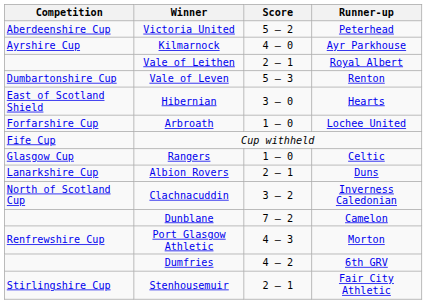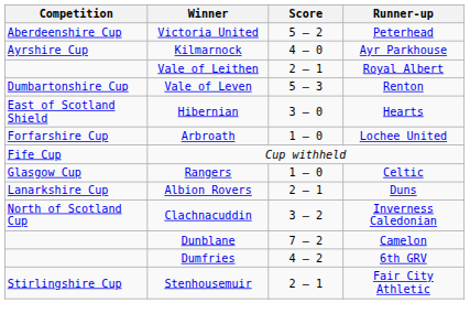 <table class="wikitable" style="text-align: center;">
 <tr>
 <th width=160>Competition</th>
 <th width=135>Winner</th>
 <th width=80>Score</th>
 <th width=135>Runner-up</th>
 </tr>
 <tr>
 <td align=left><a href='#'>Aberdeenshire Cup</a></td>
 <td><a href='#'>Victoria United</a></td>
 <td>5 – 2</td>
 <td><a href='#'>Peterhead</a></td>
 </tr>
 <tr>
 <td align=left><a href='#'>Ayrshire Cup</a></td>
 <td><a href='#'>Kilmarnock</a></td>
 <td>4 – 0</td>
 <td><a href='#'>Ayr Parkhouse</a></td>
 </tr>
 <tr>
 <td align=left></td>
 <td><a href='#'>Vale of Leithen</a></td>
 <td>2 – 1</td>
 <td><a href='#'>Royal Albert</a></td>
 </tr>
 <tr>
 <td align=left><a href='#'>Dumbartonshire Cup</a></td>
 <td><a href='#'>Vale of Leven</a></td>
 <td>5 – 3</td>
 <td><a href='#'>Renton</a></td>
 </tr>
 <tr>
 <td align=left><a href='#'>East of Scotland Shield</a></td>
 <td><a href='#'>Hibernian</a></td>
 <td>3 – 0</td>
 <td><a href='#'>Hearts</a></td>
 </tr>
 <tr>
 <td align=left><a href='#'>Forfarshire Cup</a></td>
 <td><a href='#'>Arbroath</a></td>
 <td>1 – 0</td>
 <td><a href='#'>Lochee United</a></td>
 </tr>
 <tr>
 <td align=left><a href='#'>Fife Cup</a></td>
 <td colspan = "3"><em>Cup withheld</em></td>
 </tr>
 <tr>
 <td align=left><a href='#'>Glasgow Cup</a></td>
 <td><a href='#'>Rangers</a></td>
 <td>1 – 0</td>
 <td><a href='#'>Celtic</a></td>
 </tr>
 <tr>
 <td align=left><a href='#'>Lanarkshire Cup</a></td>
 <td><a href='#'>Albion Rovers</a></td>
 <td>2 – 1</td>
 <td><a href='#'>Duns</a></td>
 </tr>
 <tr>
 <td align=left><a href='#'>North of Scotland Cup</a></td>
 <td><a href='#'>Clachnacuddin</a></td>
 <td>3 – 2</td>
 <td><a href='#'>Inverness Caledonian</a></td>
 </tr>
 <tr>
 <td align=left></td>
 <td><a href='#'>Dunblane</a></td>
 <td>7 – 2</td>
 <td><a href='#'>Camelon</a></td>
 </tr>
 <tr>
-<td align=left><a href='#'>Renfrewshire Cup</a></td>
-<td><a href='#'>Port Glasgow Athletic</a></td>
-<td>4 – 3</td>
-<td><a href='#'>Morton</a></td>
-</tr>
-<tr>
 <td align=left></td>
 <td><a href='#'>Dumfries</a></td>
 <td>4 – 2</td>
 <td><a href='#'>6th GRV</a></td>
 </tr>
 <tr>
 <td align=left><a href='#'>Stirlingshire Cup</a></td>
 <td><a href='#'>Stenhousemuir</a></td>
 <td>2 – 1</td>
 <td><a href='#'>Fair City Athletic</a></td>
 </tr>
 </table>
